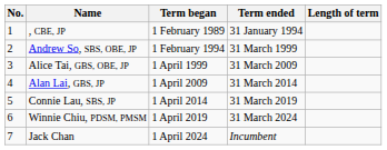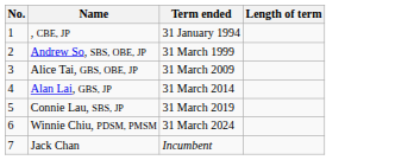 <table class="wikitable">
 <tr>
 <th>No.</th>
 <th>Name</th>
-<th>Term began</th>
 <th>Term ended</th>
 <th>Length of term</th>
 </tr>
 <tr>
 <td>1</td>
 <td>, <small>CBE, JP</small></td>
-<td>1 February 1989</td>
 <td>31 January 1994</td>
 <td></td>
 </tr>
 <tr>
 <td>2</td>
 <td><a href='#'>Andrew So</a>, <small>SBS, OBE, JP</small></td>
-<td>1 February 1994</td>
 <td>31 March 1999</td>
 <td></td>
 </tr>
 <tr>
 <td>3</td>
 <td>Alice Tai, <small>GBS, OBE, JP</small></td>
-<td>1 April 1999</td>
 <td>31 March 2009</td>
 <td></td>
 </tr>
 <tr>
 <td>4</td>
 <td><a href='#'>Alan Lai</a>, <small>GBS, JP</small></td>
-<td>1 April 2009</td>
 <td>31 March 2014</td>
 <td></td>
 </tr>
 <tr>
 <td>5</td>
 <td>Connie Lau, <small>SBS, JP</small></td>
-<td>1 April 2014</td>
 <td>31 March 2019</td>
 <td></td>
 </tr>
 <tr>
 <td>6</td>
 <td>Winnie Chiu, <small>PDSM, PMSM</small></td>
-<td>1 April 2019</td>
 <td>31 March 2024</td>
 <td></td>
 </tr>
 <tr>
 <td>7</td>
 <td>Jack Chan</td>
-<td>1 April 2024</td>
 <td><em>Incumbent</em></td>
 <td></td>
 </tr>
 </table>
